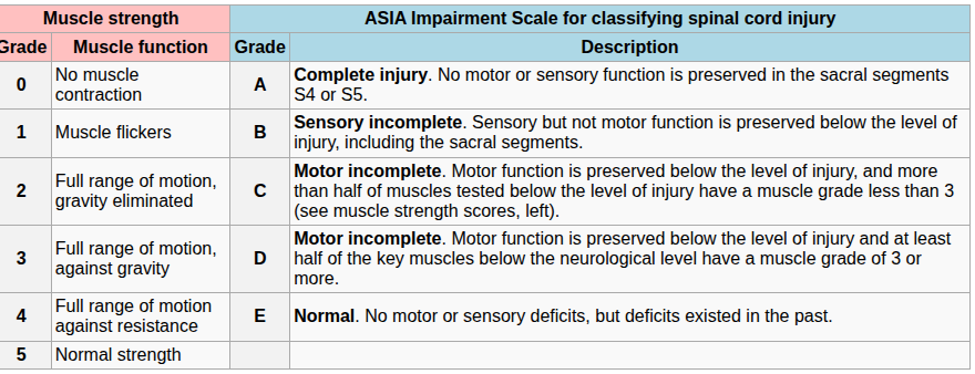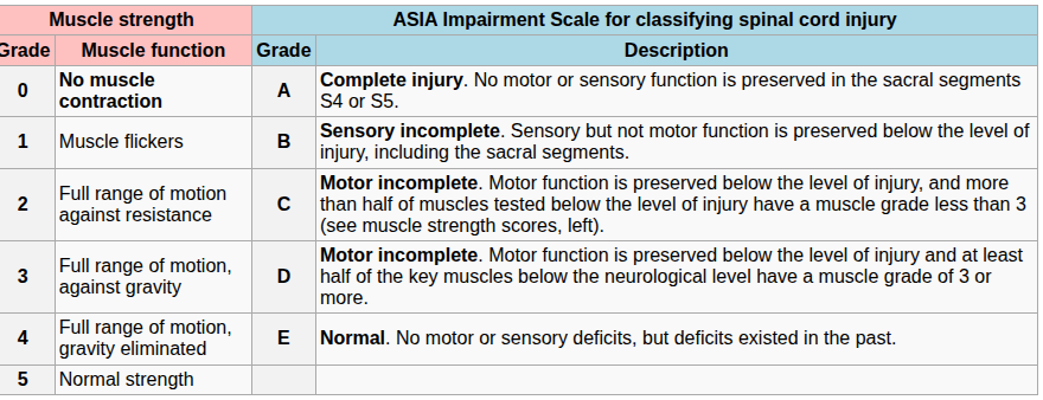 <table class="wikitable"  style="width: 100%; float: right;">
 <tr>
 <th colspan="2" style="text-align:center;background-color:#ffc0c0;">Muscle strength</th>
 <th colspan="2" style="text-align:center;background-color:lightblue;">ASIA Impairment Scale for classifying spinal cord injury</th>
 </tr>
 <tr>
 <th style="text-align:center;background-color:#ffc0c0;">Grade</th>
 <th style="text-align:center;background-color:#ffc0c0;">Muscle function</th>
 <th style="text-align:center;background-color:lightblue;">Grade</th>
 <th style="text-align:center;background-color:lightblue;">Description</th>
 </tr>
 <tr>
 <th>0</th>
-<td>No muscle contraction</td>
+<td><strong>No muscle contraction</strong></td>
 <th>A</th>
 <td><strong>Complete injury</strong>. No motor or sensory function is preserved in the sacral segments S4 or S5.</td>
 </tr>
 <tr>
 <th>1</th>
 <td>Muscle flickers</td>
 <th>B</th>
 <td><strong>Sensory incomplete</strong>. Sensory but not motor function is preserved below the level of injury, including the sacral segments.</td>
 </tr>
 <tr>
 <th>2</th>
-<td>Full range of motion, gravity eliminated</td>
+<td>Full range of motion against resistance</td>
 <th>C</th>
 <td><strong>Motor incomplete</strong>.  Motor function is preserved below the level of injury, and more than half of muscles tested below the level of injury have a muscle grade less than 3 (see muscle strength scores, left).</td>
 </tr>
 <tr>
 <th>3</th>
 <td>Full range of motion, against gravity</td>
 <th>D</th>
 <td><strong>Motor incomplete</strong>.  Motor function is preserved below the level of injury and at least half of the key muscles below the neurological level have a muscle grade of 3 or more.</td>
 </tr>
 <tr>
 <th>4</th>
-<td>Full range of motion against resistance</td>
+<td>Full range of motion, gravity eliminated</td>
 <th>E</th>
 <td><strong>Normal</strong>.  No motor or sensory deficits, but deficits existed in the past.</td>
 </tr>
 <tr>
 <th>5</th>
 <td>Normal strength</td>
 <th></th>
 <td></td>
 </tr>
 </table>
